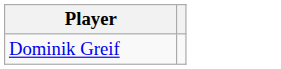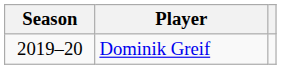 <table class="wikitable">
 <tr>
+<th style="width:70px;">Season</th>
 <th style="width:140px;">Player</th>
 <th></th>
 </tr>
 <tr>
+<td style="text-align:center;">2019–20</td>
 <td> <a href='#'>Dominik Greif</a></td>
 <td></td>
 </tr>
 </table>
